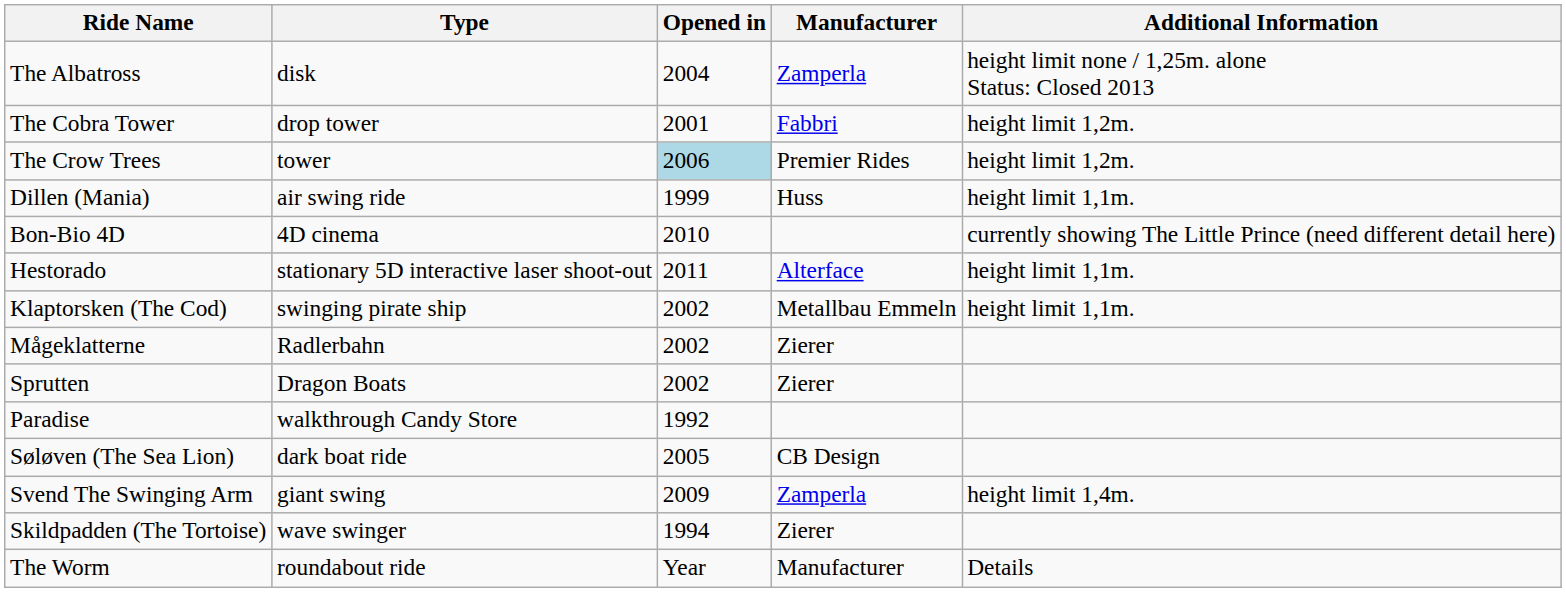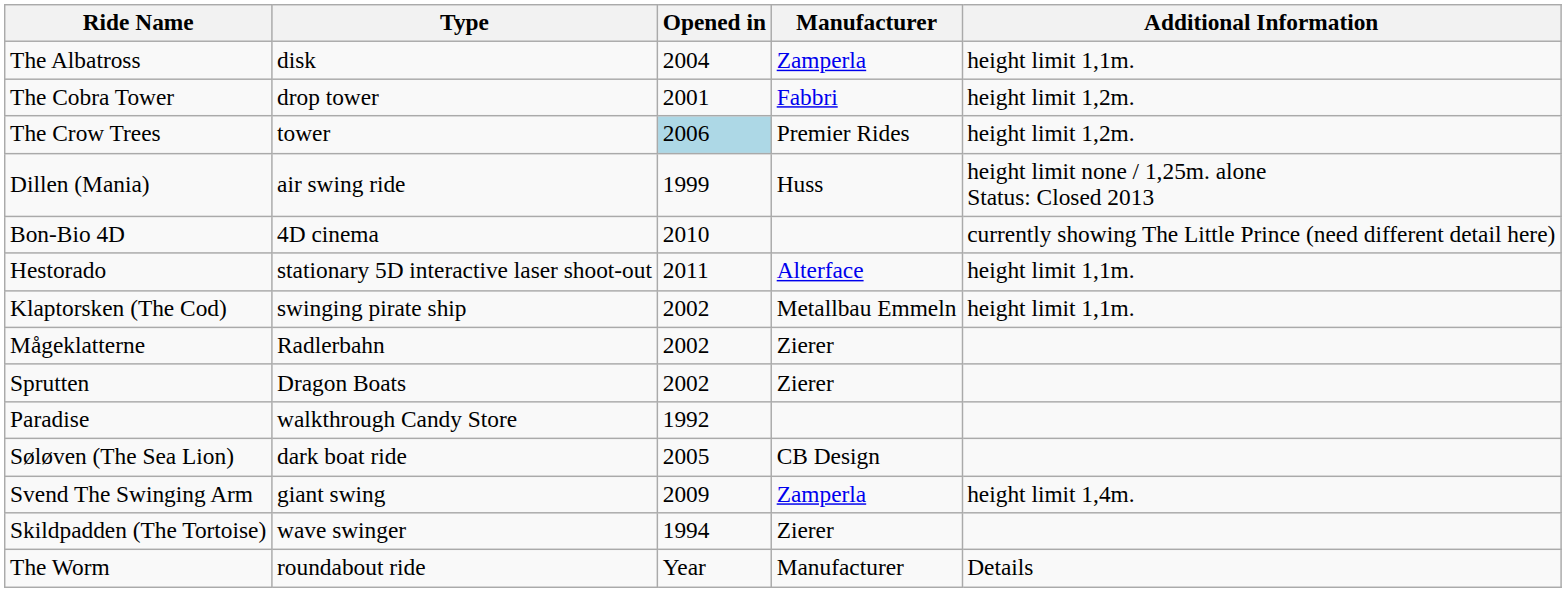 <table class="wikitable">
 <tr>
 <th>Ride Name</th>
 <th>Type</th>
 <th>Opened in</th>
 <th>Manufacturer</th>
 <th>Additional Information</th>
 </tr>
 <tr>
 <td>The Albatross</td>
 <td>disk</td>
 <td>2004</td>
 <td><a href='#'>Zamperla</a></td>
-<td>height limit none / 1,25m. alone<br>Status: Closed 2013</td>
+<td>height limit 1,1m.</td>
 </tr>
 <tr>
 <td>The Cobra Tower</td>
 <td>drop tower</td>
 <td>2001</td>
 <td><a href='#'>Fabbri</a></td>
 <td>height limit 1,2m.</td>
 </tr>
 <tr>
 <td>The Crow Trees</td>
 <td>tower</td>
 <td style="background: lightblue;">2006</td>
 <td>Premier Rides</td>
 <td>height limit 1,2m.</td>
 </tr>
 <tr>
 <td>Dillen (Mania)</td>
 <td>air swing ride</td>
 <td>1999</td>
 <td>Huss</td>
-<td>height limit 1,1m.</td>
+<td>height limit none / 1,25m. alone<br>Status: Closed 2013</td>
 </tr>
 <tr>
 <td>Bon-Bio 4D</td>
 <td>4D cinema</td>
 <td>2010</td>
 <td></td>
 <td>currently showing The Little Prince (need different detail here)</td>
 </tr>
 <tr>
 <td>Hestorado</td>
 <td>stationary 5D interactive laser shoot-out</td>
 <td>2011</td>
 <td><a href='#'>Alterface</a></td>
 <td>height limit 1,1m.</td>
 </tr>
 <tr>
 <td>Klaptorsken (The Cod)</td>
 <td>swinging pirate ship</td>
 <td>2002</td>
 <td>Metallbau Emmeln</td>
 <td>height limit 1,1m.</td>
 </tr>
 <tr>
 <td>Mågeklatterne</td>
 <td>Radlerbahn</td>
 <td>2002</td>
 <td>Zierer</td>
 <td></td>
 </tr>
 <tr>
 <td>Sprutten</td>
 <td>Dragon Boats</td>
 <td>2002</td>
 <td>Zierer</td>
 <td></td>
 </tr>
 <tr>
 <td>Paradise</td>
 <td>walkthrough Candy Store</td>
 <td>1992</td>
 <td></td>
 <td></td>
 </tr>
 <tr>
 <td>Søløven (The Sea Lion)</td>
 <td>dark boat ride</td>
 <td>2005</td>
 <td>CB Design</td>
 <td></td>
 </tr>
 <tr>
 <td>Svend The Swinging Arm</td>
 <td>giant swing</td>
 <td>2009</td>
 <td><a href='#'>Zamperla</a></td>
 <td>height limit 1,4m.</td>
 </tr>
 <tr>
 <td>Skildpadden (The Tortoise)</td>
 <td>wave swinger</td>
 <td>1994</td>
 <td>Zierer</td>
 <td></td>
 </tr>
 <tr>
 <td>The Worm</td>
 <td>roundabout ride</td>
 <td>Year</td>
 <td>Manufacturer</td>
 <td>Details</td>
 </tr>
 </table>
